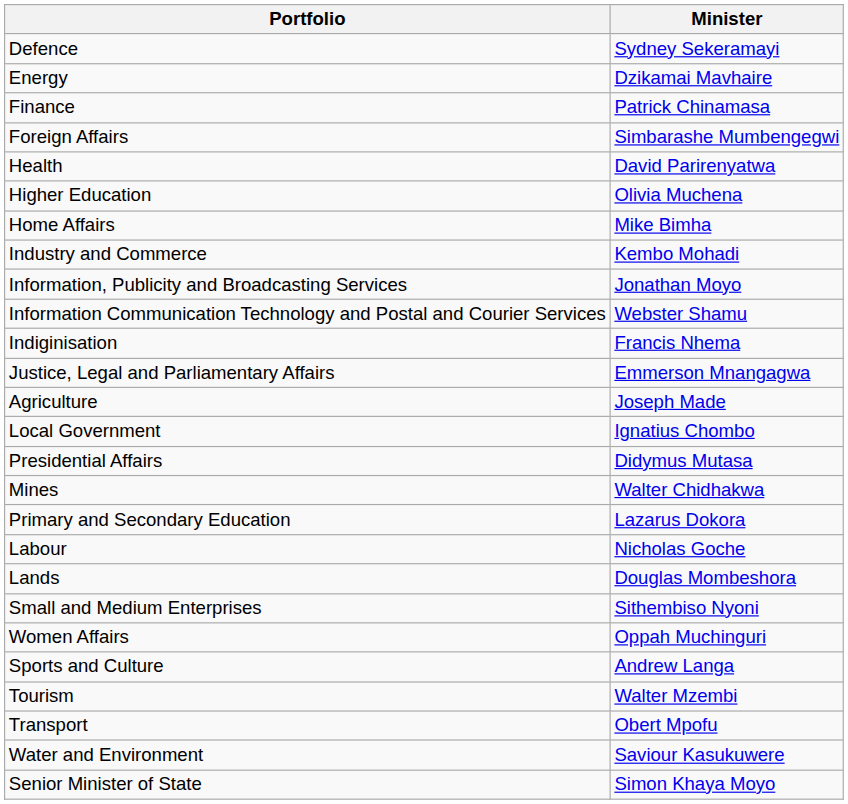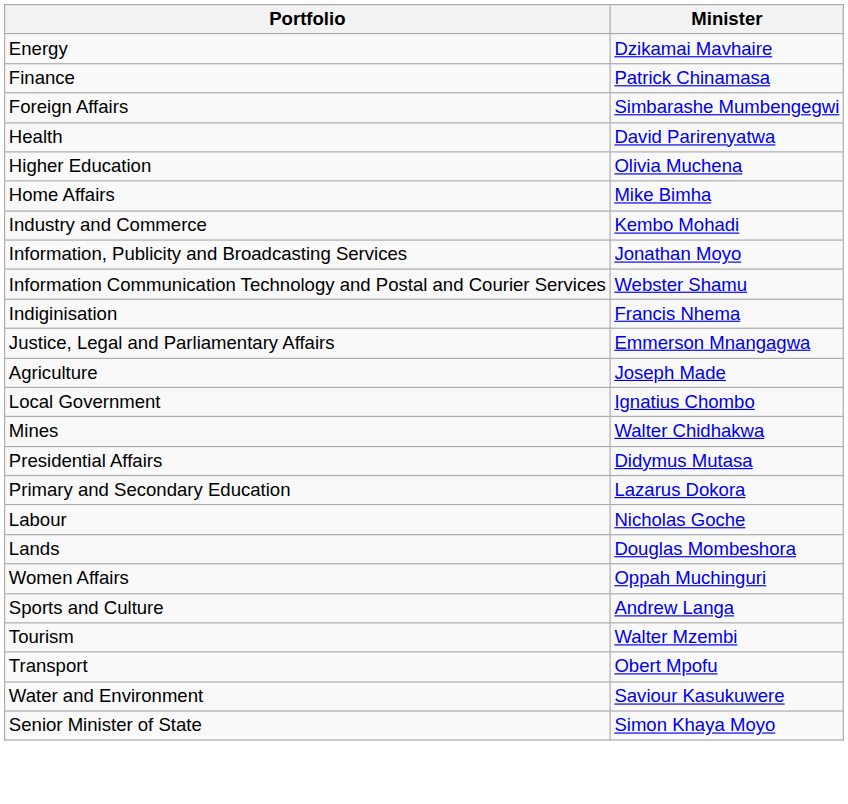 <table class="wikitable">
 <tr>
 <th>Portfolio</th>
 <th>Minister</th>
-</tr>
-<tr>
-<td>Defence</td>
-<td><a href='#'>Sydney Sekeramayi</a></td>
 </tr>
 <tr>
 <td>Energy</td>
 <td><a href='#'>Dzikamai Mavhaire</a></td>
 </tr>
 <tr>
 <td>Finance</td>
 <td><a href='#'>Patrick Chinamasa</a></td>
 </tr>
 <tr>
 <td>Foreign Affairs</td>
 <td><a href='#'>Simbarashe Mumbengegwi</a></td>
 </tr>
 <tr>
 <td>Health</td>
 <td><a href='#'>David Parirenyatwa</a></td>
 </tr>
 <tr>
 <td>Higher Education</td>
 <td><a href='#'>Olivia Muchena</a></td>
 </tr>
 <tr>
 <td>Home Affairs</td>
 <td><a href='#'>Mike Bimha</a></td>
 </tr>
 <tr>
 <td>Industry and Commerce</td>
 <td><a href='#'>Kembo Mohadi</a></td>
 </tr>
 <tr>
 <td>Information, Publicity and Broadcasting Services</td>
 <td><a href='#'>Jonathan Moyo</a></td>
 </tr>
 <tr>
 <td>Information Communication Technology and Postal and Courier Services</td>
 <td><a href='#'>Webster Shamu</a></td>
 </tr>
 <tr>
 <td>Indiginisation</td>
 <td><a href='#'>Francis Nhema</a></td>
 </tr>
 <tr>
 <td>Justice, Legal and Parliamentary Affairs</td>
 <td><a href='#'>Emmerson Mnangagwa</a></td>
 </tr>
 <tr>
 <td>Agriculture</td>
 <td><a href='#'>Joseph Made</a></td>
 </tr>
 <tr>
 <td>Local Government</td>
 <td><a href='#'>Ignatius Chombo</a></td>
 </tr>
 <tr>
+<td>Mines</td>
+<td><a href='#'>Walter Chidhakwa</a></td>
+</tr>
+<tr>
 <td>Presidential Affairs</td>
 <td><a href='#'>Didymus Mutasa</a></td>
-</tr>
-<tr>
-<td>Mines</td>
-<td><a href='#'>Walter Chidhakwa</a></td>
 </tr>
 <tr>
 <td>Primary and Secondary Education</td>
 <td><a href='#'>Lazarus Dokora</a></td>
 </tr>
 <tr>
 <td>Labour</td>
 <td><a href='#'>Nicholas Goche</a></td>
 </tr>
 <tr>
 <td>Lands</td>
 <td><a href='#'>Douglas Mombeshora</a></td>
-</tr>
-<tr>
-<td>Small and Medium Enterprises</td>
-<td><a href='#'>Sithembiso Nyoni</a></td>
 </tr>
 <tr>
 <td>Women Affairs</td>
 <td><a href='#'>Oppah Muchinguri</a></td>
 </tr>
 <tr>
 <td>Sports and Culture</td>
 <td><a href='#'>Andrew Langa</a></td>
 </tr>
 <tr>
 <td>Tourism</td>
 <td><a href='#'>Walter Mzembi</a></td>
 </tr>
 <tr>
 <td>Transport</td>
 <td><a href='#'>Obert Mpofu</a></td>
 </tr>
 <tr>
 <td>Water and Environment</td>
 <td><a href='#'>Saviour Kasukuwere</a></td>
 </tr>
 <tr>
 <td>Senior Minister of State</td>
 <td><a href='#'>Simon Khaya Moyo</a></td>
 </tr>
 </table>
